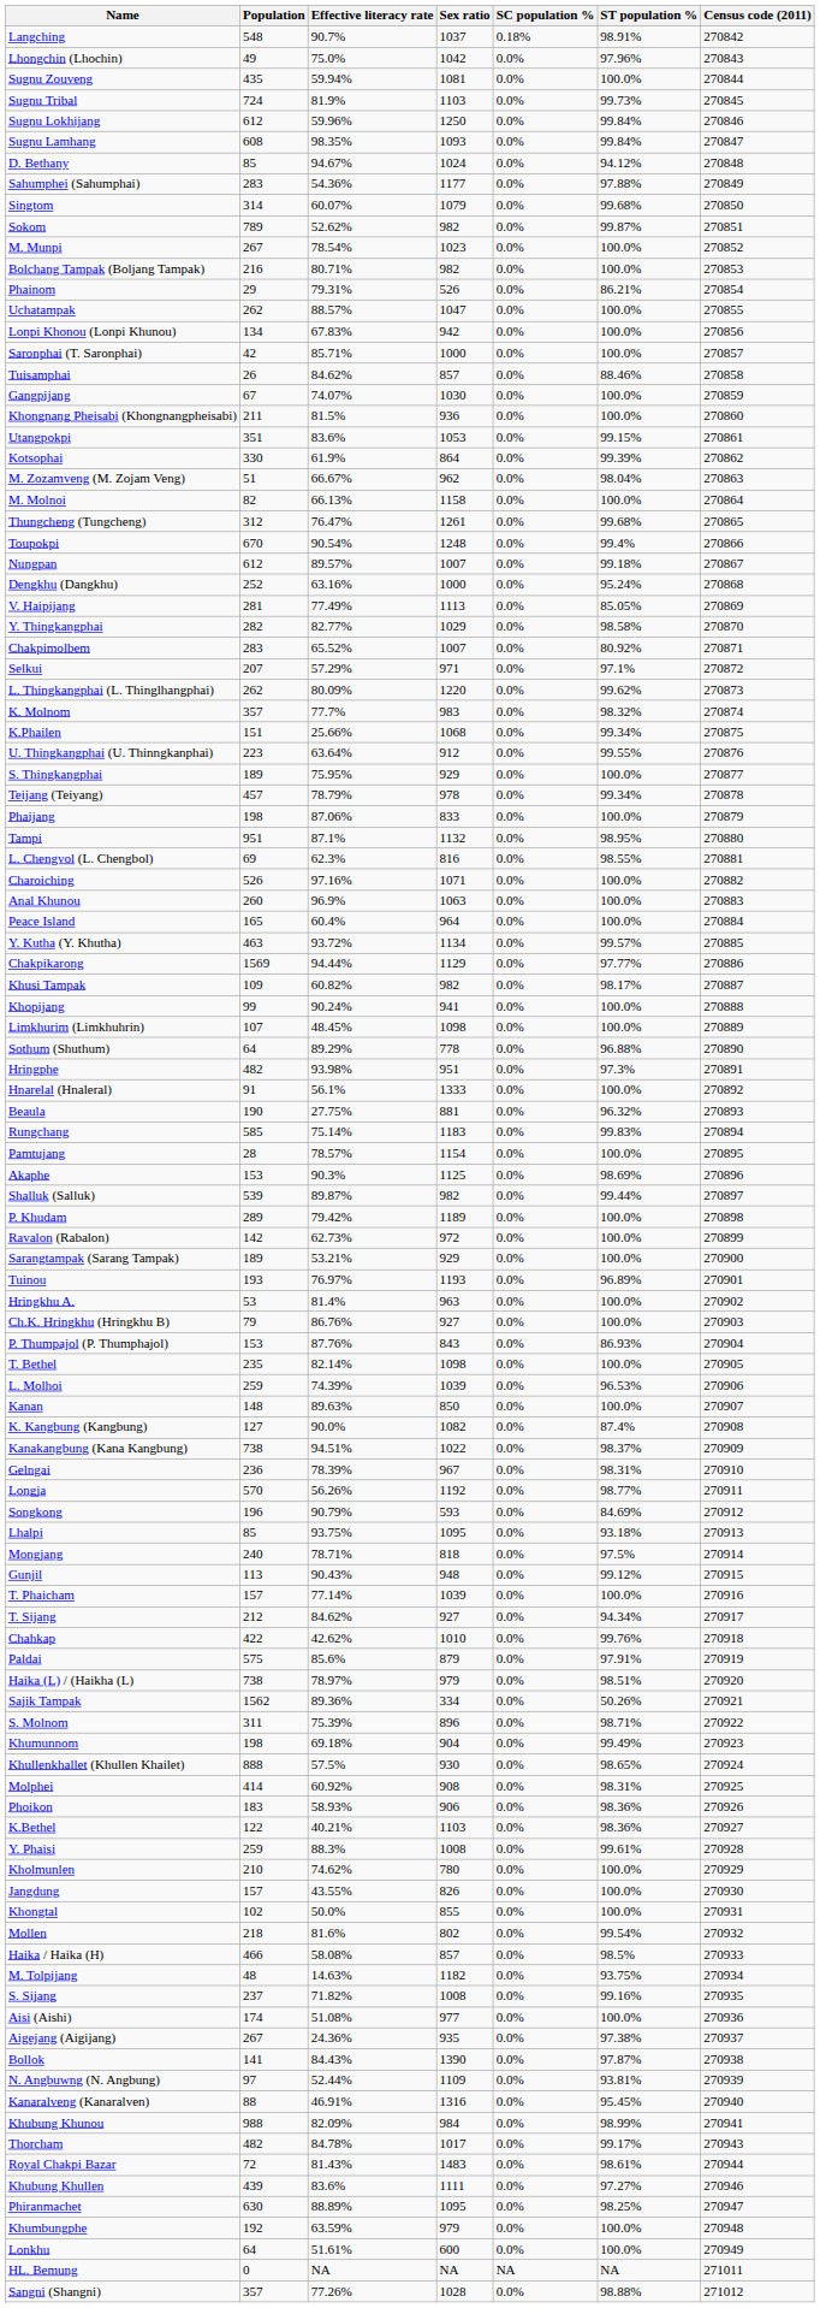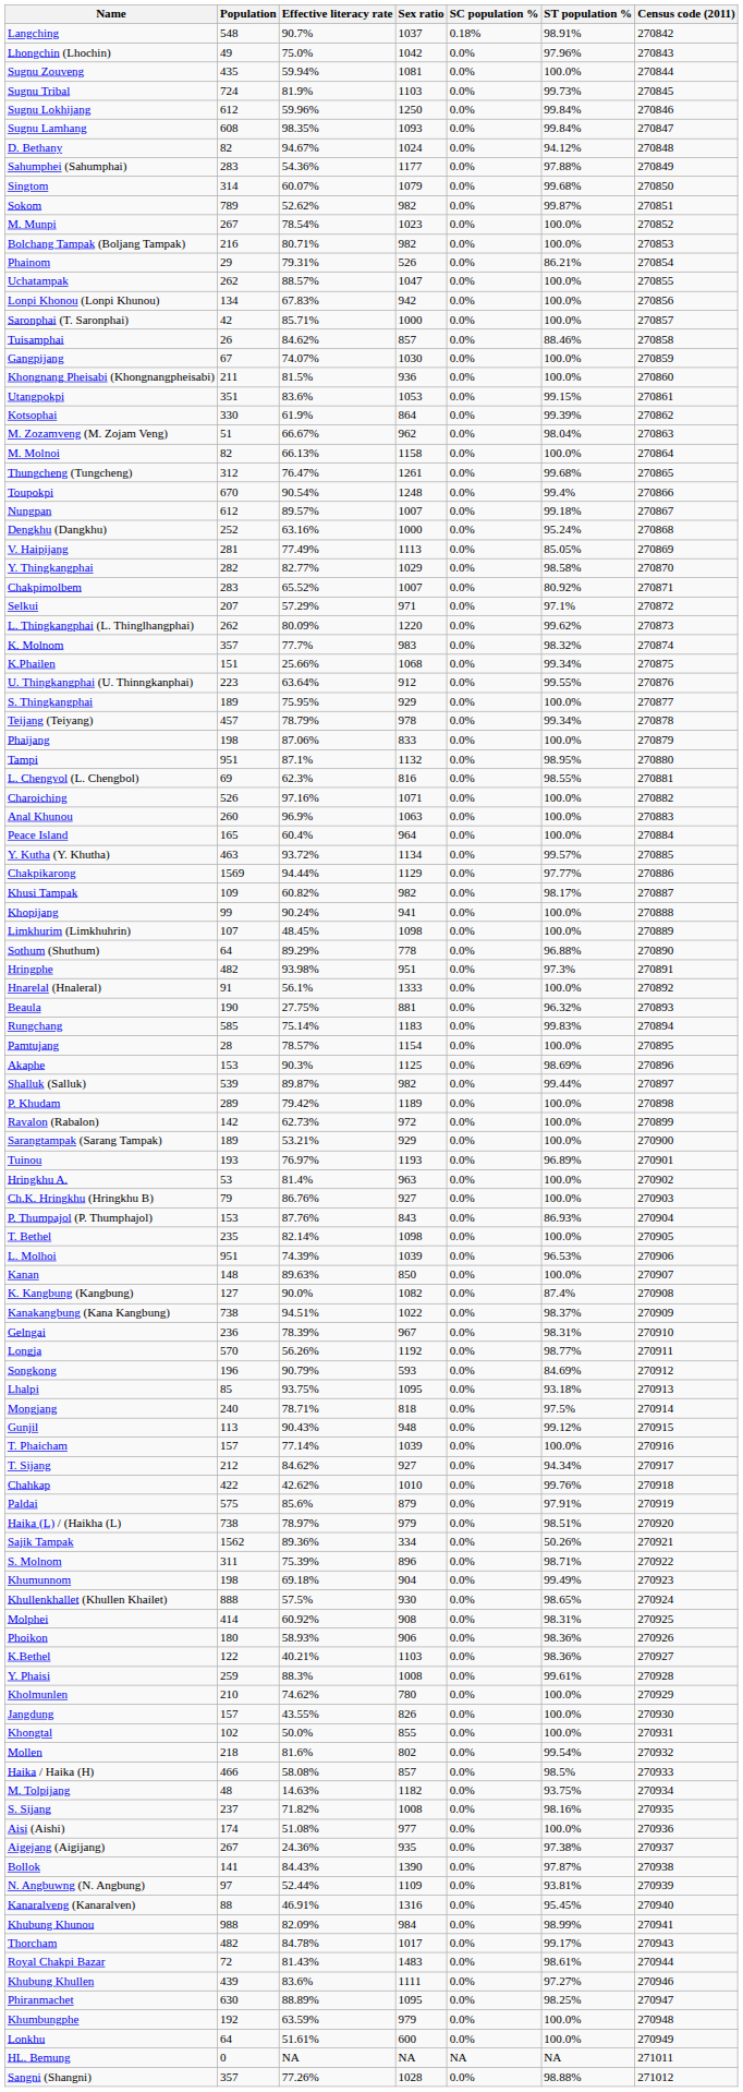 <table class="wikitable sortable">
 <tr>
 <th>Name</th>
 <th>Population</th>
 <th>Effective literacy rate</th>
 <th>Sex ratio</th>
 <th>SC population %</th>
 <th>ST population %</th>
 <th>Census code (2011)</th>
 </tr>
 <tr>
 <td><a href='#'>Langching</a></td>
 <td>548</td>
 <td>90.7%</td>
 <td>1037</td>
 <td>0.18%</td>
 <td>98.91%</td>
 <td>270842</td>
 </tr>
 <tr>
 <td><a href='#'>Lhongchin</a> (Lhochin)</td>
 <td>49</td>
 <td>75.0%</td>
 <td>1042</td>
 <td>0.0%</td>
 <td>97.96%</td>
 <td>270843</td>
 </tr>
 <tr>
 <td><a href='#'>Sugnu Zouveng</a></td>
 <td>435</td>
 <td>59.94%</td>
 <td>1081</td>
 <td>0.0%</td>
 <td>100.0%</td>
 <td>270844</td>
 </tr>
 <tr>
 <td><a href='#'>Sugnu Tribal</a></td>
 <td>724</td>
 <td>81.9%</td>
 <td>1103</td>
 <td>0.0%</td>
 <td>99.73%</td>
 <td>270845</td>
 </tr>
 <tr>
 <td><a href='#'>Sugnu Lokhijang</a></td>
 <td>612</td>
 <td>59.96%</td>
 <td>1250</td>
 <td>0.0%</td>
 <td>99.84%</td>
 <td>270846</td>
 </tr>
 <tr>
 <td><a href='#'>Sugnu Lamhang</a></td>
 <td>608</td>
 <td>98.35%</td>
 <td>1093</td>
 <td>0.0%</td>
 <td>99.84%</td>
 <td>270847</td>
 </tr>
 <tr>
 <td><a href='#'>D. Bethany</a></td>
-<td>85</td>
+<td>82</td>
 <td>94.67%</td>
 <td>1024</td>
 <td>0.0%</td>
 <td>94.12%</td>
 <td>270848</td>
 </tr>
 <tr>
 <td><a href='#'>Sahumphei</a> (Sahumphai)</td>
 <td>283</td>
 <td>54.36%</td>
 <td>1177</td>
 <td>0.0%</td>
 <td>97.88%</td>
 <td>270849</td>
 </tr>
 <tr>
 <td><a href='#'>Singtom</a></td>
 <td>314</td>
 <td>60.07%</td>
 <td>1079</td>
 <td>0.0%</td>
 <td>99.68%</td>
 <td>270850</td>
 </tr>
 <tr>
 <td><a href='#'>Sokom</a></td>
 <td>789</td>
 <td>52.62%</td>
 <td>982</td>
 <td>0.0%</td>
 <td>99.87%</td>
 <td>270851</td>
 </tr>
 <tr>
 <td><a href='#'>M. Munpi</a></td>
 <td>267</td>
 <td>78.54%</td>
 <td>1023</td>
 <td>0.0%</td>
 <td>100.0%</td>
 <td>270852</td>
 </tr>
 <tr>
 <td><a href='#'>Bolchang Tampak</a> (Boljang Tampak)</td>
 <td>216</td>
 <td>80.71%</td>
 <td>982</td>
 <td>0.0%</td>
 <td>100.0%</td>
 <td>270853</td>
 </tr>
 <tr>
 <td><a href='#'>Phainom</a></td>
 <td>29</td>
 <td>79.31%</td>
 <td>526</td>
 <td>0.0%</td>
 <td>86.21%</td>
 <td>270854</td>
 </tr>
 <tr>
 <td><a href='#'>Uchatampak</a></td>
 <td>262</td>
 <td>88.57%</td>
 <td>1047</td>
 <td>0.0%</td>
 <td>100.0%</td>
 <td>270855</td>
 </tr>
 <tr>
 <td><a href='#'>Lonpi Khonou</a> (Lonpi Khunou)</td>
 <td>134</td>
 <td>67.83%</td>
 <td>942</td>
 <td>0.0%</td>
 <td>100.0%</td>
 <td>270856</td>
 </tr>
 <tr>
 <td><a href='#'>Saronphai</a> (T. Saronphai)</td>
 <td>42</td>
 <td>85.71%</td>
 <td>1000</td>
 <td>0.0%</td>
 <td>100.0%</td>
 <td>270857</td>
 </tr>
 <tr>
 <td><a href='#'>Tuisamphai</a></td>
 <td>26</td>
 <td>84.62%</td>
 <td>857</td>
 <td>0.0%</td>
 <td>88.46%</td>
 <td>270858</td>
 </tr>
 <tr>
 <td><a href='#'>Gangpijang</a></td>
 <td>67</td>
 <td>74.07%</td>
 <td>1030</td>
 <td>0.0%</td>
 <td>100.0%</td>
 <td>270859</td>
 </tr>
 <tr>
 <td><a href='#'>Khongnang Pheisabi</a> (Khongnangpheisabi)</td>
 <td>211</td>
 <td>81.5%</td>
 <td>936</td>
 <td>0.0%</td>
 <td>100.0%</td>
 <td>270860</td>
 </tr>
 <tr>
 <td><a href='#'>Utangpokpi</a></td>
 <td>351</td>
 <td>83.6%</td>
 <td>1053</td>
 <td>0.0%</td>
 <td>99.15%</td>
 <td>270861</td>
 </tr>
 <tr>
 <td><a href='#'>Kotsophai</a></td>
 <td>330</td>
 <td>61.9%</td>
 <td>864</td>
 <td>0.0%</td>
 <td>99.39%</td>
 <td>270862</td>
 </tr>
 <tr>
 <td><a href='#'>M. Zozamveng</a> (M. Zojam Veng)</td>
 <td>51</td>
 <td>66.67%</td>
 <td>962</td>
 <td>0.0%</td>
 <td>98.04%</td>
 <td>270863</td>
 </tr>
 <tr>
 <td><a href='#'>M. Molnoi</a></td>
 <td>82</td>
 <td>66.13%</td>
 <td>1158</td>
 <td>0.0%</td>
 <td>100.0%</td>
 <td>270864</td>
 </tr>
 <tr>
 <td><a href='#'>Thungcheng</a> (Tungcheng)</td>
 <td>312</td>
 <td>76.47%</td>
 <td>1261</td>
 <td>0.0%</td>
 <td>99.68%</td>
 <td>270865</td>
 </tr>
 <tr>
 <td><a href='#'>Toupokpi</a></td>
 <td>670</td>
 <td>90.54%</td>
 <td>1248</td>
 <td>0.0%</td>
 <td>99.4%</td>
 <td>270866</td>
 </tr>
 <tr>
 <td><a href='#'>Nungpan</a></td>
 <td>612</td>
 <td>89.57%</td>
 <td>1007</td>
 <td>0.0%</td>
 <td>99.18%</td>
 <td>270867</td>
 </tr>
 <tr>
 <td><a href='#'>Dengkhu</a> (Dangkhu)</td>
 <td>252</td>
 <td>63.16%</td>
 <td>1000</td>
 <td>0.0%</td>
 <td>95.24%</td>
 <td>270868</td>
 </tr>
 <tr>
 <td><a href='#'>V. Haipijang</a></td>
 <td>281</td>
 <td>77.49%</td>
 <td>1113</td>
 <td>0.0%</td>
 <td>85.05%</td>
 <td>270869</td>
 </tr>
 <tr>
 <td><a href='#'>Y. Thingkangphai</a></td>
 <td>282</td>
 <td>82.77%</td>
 <td>1029</td>
 <td>0.0%</td>
 <td>98.58%</td>
 <td>270870</td>
 </tr>
 <tr>
 <td><a href='#'>Chakpimolbem</a></td>
 <td>283</td>
 <td>65.52%</td>
 <td>1007</td>
 <td>0.0%</td>
 <td>80.92%</td>
 <td>270871</td>
 </tr>
 <tr>
 <td><a href='#'>Selkui</a></td>
 <td>207</td>
 <td>57.29%</td>
 <td>971</td>
 <td>0.0%</td>
 <td>97.1%</td>
 <td>270872</td>
 </tr>
 <tr>
 <td><a href='#'>L. Thingkangphai</a> (L. Thinglhangphai)</td>
 <td>262</td>
 <td>80.09%</td>
 <td>1220</td>
 <td>0.0%</td>
 <td>99.62%</td>
 <td>270873</td>
 </tr>
 <tr>
 <td><a href='#'>K. Molnom</a></td>
 <td>357</td>
 <td>77.7%</td>
 <td>983</td>
 <td>0.0%</td>
 <td>98.32%</td>
 <td>270874</td>
 </tr>
 <tr>
 <td><a href='#'>K.Phailen</a></td>
 <td>151</td>
 <td>25.66%</td>
 <td>1068</td>
 <td>0.0%</td>
 <td>99.34%</td>
 <td>270875</td>
 </tr>
 <tr>
 <td><a href='#'>U. Thingkangphai</a> (U. Thinngkanphai)</td>
 <td>223</td>
 <td>63.64%</td>
 <td>912</td>
 <td>0.0%</td>
 <td>99.55%</td>
 <td>270876</td>
 </tr>
 <tr>
 <td><a href='#'>S. Thingkangphai</a></td>
 <td>189</td>
 <td>75.95%</td>
 <td>929</td>
 <td>0.0%</td>
 <td>100.0%</td>
 <td>270877</td>
 </tr>
 <tr>
 <td><a href='#'>Teijang</a> (Teiyang)</td>
 <td>457</td>
 <td>78.79%</td>
 <td>978</td>
 <td>0.0%</td>
 <td>99.34%</td>
 <td>270878</td>
 </tr>
 <tr>
 <td><a href='#'>Phaijang</a></td>
 <td>198</td>
 <td>87.06%</td>
 <td>833</td>
 <td>0.0%</td>
 <td>100.0%</td>
 <td>270879</td>
 </tr>
 <tr>
 <td><a href='#'>Tampi</a></td>
 <td>951</td>
 <td>87.1%</td>
 <td>1132</td>
 <td>0.0%</td>
 <td>98.95%</td>
 <td>270880</td>
 </tr>
 <tr>
 <td><a href='#'>L. Chengvol</a> (L. Chengbol)</td>
 <td>69</td>
 <td>62.3%</td>
 <td>816</td>
 <td>0.0%</td>
 <td>98.55%</td>
 <td>270881</td>
 </tr>
 <tr>
 <td><a href='#'>Charoiching</a></td>
 <td>526</td>
 <td>97.16%</td>
 <td>1071</td>
 <td>0.0%</td>
 <td>100.0%</td>
 <td>270882</td>
 </tr>
 <tr>
 <td><a href='#'>Anal Khunou</a></td>
 <td>260</td>
 <td>96.9%</td>
 <td>1063</td>
 <td>0.0%</td>
 <td>100.0%</td>
 <td>270883</td>
 </tr>
 <tr>
 <td><a href='#'>Peace Island</a></td>
 <td>165</td>
 <td>60.4%</td>
 <td>964</td>
 <td>0.0%</td>
 <td>100.0%</td>
 <td>270884</td>
 </tr>
 <tr>
 <td><a href='#'>Y. Kutha</a> (Y. Khutha)</td>
 <td>463</td>
 <td>93.72%</td>
 <td>1134</td>
 <td>0.0%</td>
 <td>99.57%</td>
 <td>270885</td>
 </tr>
 <tr>
 <td><a href='#'>Chakpikarong</a></td>
 <td>1569</td>
 <td>94.44%</td>
 <td>1129</td>
 <td>0.0%</td>
 <td>97.77%</td>
 <td>270886</td>
 </tr>
 <tr>
 <td><a href='#'>Khusi Tampak</a></td>
 <td>109</td>
 <td>60.82%</td>
 <td>982</td>
 <td>0.0%</td>
 <td>98.17%</td>
 <td>270887</td>
 </tr>
 <tr>
 <td><a href='#'>Khopijang</a></td>
 <td>99</td>
 <td>90.24%</td>
 <td>941</td>
 <td>0.0%</td>
 <td>100.0%</td>
 <td>270888</td>
 </tr>
 <tr>
 <td><a href='#'>Limkhurim</a> (Limkhuhrin)</td>
 <td>107</td>
 <td>48.45%</td>
 <td>1098</td>
 <td>0.0%</td>
 <td>100.0%</td>
 <td>270889</td>
 </tr>
 <tr>
 <td><a href='#'>Sothum</a> (Shuthum)</td>
 <td>64</td>
 <td>89.29%</td>
 <td>778</td>
 <td>0.0%</td>
 <td>96.88%</td>
 <td>270890</td>
 </tr>
 <tr>
 <td><a href='#'>Hringphe</a></td>
 <td>482</td>
 <td>93.98%</td>
 <td>951</td>
 <td>0.0%</td>
 <td>97.3%</td>
 <td>270891</td>
 </tr>
 <tr>
 <td><a href='#'>Hnarelal</a> (Hnaleral)</td>
 <td>91</td>
 <td>56.1%</td>
 <td>1333</td>
 <td>0.0%</td>
 <td>100.0%</td>
 <td>270892</td>
 </tr>
 <tr>
 <td><a href='#'>Beaula</a></td>
 <td>190</td>
 <td>27.75%</td>
 <td>881</td>
 <td>0.0%</td>
 <td>96.32%</td>
 <td>270893</td>
 </tr>
 <tr>
 <td><a href='#'>Rungchang</a></td>
 <td>585</td>
 <td>75.14%</td>
 <td>1183</td>
 <td>0.0%</td>
 <td>99.83%</td>
 <td>270894</td>
 </tr>
 <tr>
 <td><a href='#'>Pamtujang</a></td>
 <td>28</td>
 <td>78.57%</td>
 <td>1154</td>
 <td>0.0%</td>
 <td>100.0%</td>
 <td>270895</td>
 </tr>
 <tr>
 <td><a href='#'>Akaphe</a></td>
 <td>153</td>
 <td>90.3%</td>
 <td>1125</td>
 <td>0.0%</td>
 <td>98.69%</td>
 <td>270896</td>
 </tr>
 <tr>
 <td><a href='#'>Shalluk</a> (Salluk)</td>
 <td>539</td>
 <td>89.87%</td>
 <td>982</td>
 <td>0.0%</td>
 <td>99.44%</td>
 <td>270897</td>
 </tr>
 <tr>
 <td><a href='#'>P. Khudam</a></td>
 <td>289</td>
 <td>79.42%</td>
 <td>1189</td>
 <td>0.0%</td>
 <td>100.0%</td>
 <td>270898</td>
 </tr>
 <tr>
 <td><a href='#'>Ravalon</a> (Rabalon)</td>
 <td>142</td>
 <td>62.73%</td>
 <td>972</td>
 <td>0.0%</td>
 <td>100.0%</td>
 <td>270899</td>
 </tr>
 <tr>
 <td><a href='#'>Sarangtampak</a> (Sarang Tampak)</td>
 <td>189</td>
 <td>53.21%</td>
 <td>929</td>
 <td>0.0%</td>
 <td>100.0%</td>
 <td>270900</td>
 </tr>
 <tr>
 <td><a href='#'>Tuinou</a></td>
 <td>193</td>
 <td>76.97%</td>
 <td>1193</td>
 <td>0.0%</td>
 <td>96.89%</td>
 <td>270901</td>
 </tr>
 <tr>
 <td><a href='#'>Hringkhu A.</a></td>
 <td>53</td>
 <td>81.4%</td>
 <td>963</td>
 <td>0.0%</td>
 <td>100.0%</td>
 <td>270902</td>
 </tr>
 <tr>
 <td><a href='#'>Ch.K. Hringkhu</a> (Hringkhu B)</td>
 <td>79</td>
 <td>86.76%</td>
 <td>927</td>
 <td>0.0%</td>
 <td>100.0%</td>
 <td>270903</td>
 </tr>
 <tr>
 <td><a href='#'>P. Thumpajol</a> (P. Thumphajol)</td>
 <td>153</td>
 <td>87.76%</td>
 <td>843</td>
 <td>0.0%</td>
 <td>86.93%</td>
 <td>270904</td>
 </tr>
 <tr>
 <td><a href='#'>T. Bethel</a></td>
 <td>235</td>
 <td>82.14%</td>
 <td>1098</td>
 <td>0.0%</td>
 <td>100.0%</td>
 <td>270905</td>
 </tr>
 <tr>
 <td><a href='#'>L. Molhoi</a></td>
-<td>259</td>
+<td>951</td>
 <td>74.39%</td>
 <td>1039</td>
 <td>0.0%</td>
 <td>96.53%</td>
 <td>270906</td>
 </tr>
 <tr>
 <td><a href='#'>Kanan</a></td>
 <td>148</td>
 <td>89.63%</td>
 <td>850</td>
 <td>0.0%</td>
 <td>100.0%</td>
 <td>270907</td>
 </tr>
 <tr>
 <td><a href='#'>K. Kangbung</a> (Kangbung)</td>
 <td>127</td>
 <td>90.0%</td>
 <td>1082</td>
 <td>0.0%</td>
 <td>87.4%</td>
 <td>270908</td>
 </tr>
 <tr>
 <td><a href='#'>Kanakangbung</a> (Kana Kangbung)</td>
 <td>738</td>
 <td>94.51%</td>
 <td>1022</td>
 <td>0.0%</td>
 <td>98.37%</td>
 <td>270909</td>
 </tr>
 <tr>
 <td><a href='#'>Gelngai</a></td>
 <td>236</td>
 <td>78.39%</td>
 <td>967</td>
 <td>0.0%</td>
 <td>98.31%</td>
 <td>270910</td>
 </tr>
 <tr>
 <td><a href='#'>Longja</a></td>
 <td>570</td>
 <td>56.26%</td>
 <td>1192</td>
 <td>0.0%</td>
 <td>98.77%</td>
 <td>270911</td>
 </tr>
 <tr>
 <td><a href='#'>Songkong</a></td>
 <td>196</td>
 <td>90.79%</td>
 <td>593</td>
 <td>0.0%</td>
 <td>84.69%</td>
 <td>270912</td>
 </tr>
 <tr>
 <td><a href='#'>Lhalpi</a></td>
 <td>85</td>
 <td>93.75%</td>
 <td>1095</td>
 <td>0.0%</td>
 <td>93.18%</td>
 <td>270913</td>
 </tr>
 <tr>
 <td><a href='#'>Mongjang</a></td>
 <td>240</td>
 <td>78.71%</td>
 <td>818</td>
 <td>0.0%</td>
 <td>97.5%</td>
 <td>270914</td>
 </tr>
 <tr>
 <td><a href='#'>Gunjil</a></td>
 <td>113</td>
 <td>90.43%</td>
 <td>948</td>
 <td>0.0%</td>
 <td>99.12%</td>
 <td>270915</td>
 </tr>
 <tr>
 <td><a href='#'>T. Phaicham</a></td>
 <td>157</td>
 <td>77.14%</td>
 <td>1039</td>
 <td>0.0%</td>
 <td>100.0%</td>
 <td>270916</td>
 </tr>
 <tr>
 <td><a href='#'>T. Sijang</a></td>
 <td>212</td>
 <td>84.62%</td>
 <td>927</td>
 <td>0.0%</td>
 <td>94.34%</td>
 <td>270917</td>
 </tr>
 <tr>
 <td><a href='#'>Chahkap</a></td>
 <td>422</td>
 <td>42.62%</td>
 <td>1010</td>
 <td>0.0%</td>
 <td>99.76%</td>
 <td>270918</td>
 </tr>
 <tr>
 <td><a href='#'>Paldai</a></td>
 <td>575</td>
 <td>85.6%</td>
 <td>879</td>
 <td>0.0%</td>
 <td>97.91%</td>
 <td>270919</td>
 </tr>
 <tr>
 <td><a href='#'>Haika (L)</a> / (Haikha (L)</td>
 <td>738</td>
 <td>78.97%</td>
 <td>979</td>
 <td>0.0%</td>
 <td>98.51%</td>
 <td>270920</td>
 </tr>
 <tr>
 <td><a href='#'>Sajik Tampak</a></td>
 <td>1562</td>
 <td>89.36%</td>
 <td>334</td>
 <td>0.0%</td>
 <td>50.26%</td>
 <td>270921</td>
 </tr>
 <tr>
 <td><a href='#'>S. Molnom</a></td>
 <td>311</td>
 <td>75.39%</td>
 <td>896</td>
 <td>0.0%</td>
 <td>98.71%</td>
 <td>270922</td>
 </tr>
 <tr>
 <td><a href='#'>Khumunnom</a></td>
 <td>198</td>
 <td>69.18%</td>
 <td>904</td>
 <td>0.0%</td>
 <td>99.49%</td>
 <td>270923</td>
 </tr>
 <tr>
 <td><a href='#'>Khullenkhallet</a> (Khullen Khailet)</td>
 <td>888</td>
 <td>57.5%</td>
 <td>930</td>
 <td>0.0%</td>
 <td>98.65%</td>
 <td>270924</td>
 </tr>
 <tr>
 <td><a href='#'>Molphei</a></td>
 <td>414</td>
 <td>60.92%</td>
 <td>908</td>
 <td>0.0%</td>
 <td>98.31%</td>
 <td>270925</td>
 </tr>
 <tr>
 <td><a href='#'>Phoikon</a></td>
-<td>183</td>
+<td>180</td>
 <td>58.93%</td>
 <td>906</td>
 <td>0.0%</td>
 <td>98.36%</td>
 <td>270926</td>
 </tr>
 <tr>
 <td><a href='#'>K.Bethel</a></td>
 <td>122</td>
 <td>40.21%</td>
 <td>1103</td>
 <td>0.0%</td>
 <td>98.36%</td>
 <td>270927</td>
 </tr>
 <tr>
 <td><a href='#'>Y. Phaisi</a></td>
 <td>259</td>
 <td>88.3%</td>
 <td>1008</td>
 <td>0.0%</td>
 <td>99.61%</td>
 <td>270928</td>
 </tr>
 <tr>
 <td><a href='#'>Kholmunlen</a></td>
 <td>210</td>
 <td>74.62%</td>
 <td>780</td>
 <td>0.0%</td>
 <td>100.0%</td>
 <td>270929</td>
 </tr>
 <tr>
 <td><a href='#'>Jangdung</a></td>
 <td>157</td>
 <td>43.55%</td>
 <td>826</td>
 <td>0.0%</td>
 <td>100.0%</td>
 <td>270930</td>
 </tr>
 <tr>
 <td><a href='#'>Khongtal</a></td>
 <td>102</td>
 <td>50.0%</td>
 <td>855</td>
 <td>0.0%</td>
 <td>100.0%</td>
 <td>270931</td>
 </tr>
 <tr>
 <td><a href='#'>Mollen</a></td>
 <td>218</td>
 <td>81.6%</td>
 <td>802</td>
 <td>0.0%</td>
 <td>99.54%</td>
 <td>270932</td>
 </tr>
 <tr>
 <td><a href='#'>Haika</a> / Haika (H)</td>
 <td>466</td>
 <td>58.08%</td>
 <td>857</td>
 <td>0.0%</td>
 <td>98.5%</td>
 <td>270933</td>
 </tr>
 <tr>
 <td><a href='#'>M. Tolpijang</a></td>
 <td>48</td>
 <td>14.63%</td>
 <td>1182</td>
 <td>0.0%</td>
 <td>93.75%</td>
 <td>270934</td>
 </tr>
 <tr>
 <td><a href='#'>S. Sijang</a></td>
 <td>237</td>
 <td>71.82%</td>
 <td>1008</td>
 <td>0.0%</td>
-<td>99.16%</td>
+<td>98.16%</td>
 <td>270935</td>
 </tr>
 <tr>
 <td><a href='#'>Aisi</a> (Aishi)</td>
 <td>174</td>
 <td>51.08%</td>
 <td>977</td>
 <td>0.0%</td>
 <td>100.0%</td>
 <td>270936</td>
 </tr>
 <tr>
 <td><a href='#'>Aigejang</a> (Aigijang)</td>
 <td>267</td>
 <td>24.36%</td>
 <td>935</td>
 <td>0.0%</td>
 <td>97.38%</td>
 <td>270937</td>
 </tr>
 <tr>
 <td><a href='#'>Bollok</a></td>
 <td>141</td>
 <td>84.43%</td>
 <td>1390</td>
 <td>0.0%</td>
 <td>97.87%</td>
 <td>270938</td>
 </tr>
 <tr>
 <td><a href='#'>N. Angbuwng</a> (N. Angbung)</td>
 <td>97</td>
 <td>52.44%</td>
 <td>1109</td>
 <td>0.0%</td>
 <td>93.81%</td>
 <td>270939</td>
 </tr>
 <tr>
 <td><a href='#'>Kanaralveng</a> (Kanaralven)</td>
 <td>88</td>
 <td>46.91%</td>
 <td>1316</td>
 <td>0.0%</td>
 <td>95.45%</td>
 <td>270940</td>
 </tr>
 <tr>
 <td><a href='#'>Khubung Khunou</a></td>
 <td>988</td>
 <td>82.09%</td>
 <td>984</td>
 <td>0.0%</td>
 <td>98.99%</td>
 <td>270941</td>
 </tr>
 <tr>
 <td><a href='#'>Thorcham</a></td>
 <td>482</td>
 <td>84.78%</td>
 <td>1017</td>
 <td>0.0%</td>
 <td>99.17%</td>
 <td>270943</td>
 </tr>
 <tr>
 <td><a href='#'>Royal Chakpi Bazar</a></td>
 <td>72</td>
 <td>81.43%</td>
 <td>1483</td>
 <td>0.0%</td>
 <td>98.61%</td>
 <td>270944</td>
 </tr>
 <tr>
 <td><a href='#'>Khubung Khullen</a></td>
 <td>439</td>
 <td>83.6%</td>
 <td>1111</td>
 <td>0.0%</td>
 <td>97.27%</td>
 <td>270946</td>
 </tr>
 <tr>
 <td><a href='#'>Phiranmachet</a></td>
 <td>630</td>
 <td>88.89%</td>
 <td>1095</td>
 <td>0.0%</td>
 <td>98.25%</td>
 <td>270947</td>
 </tr>
 <tr>
 <td><a href='#'>Khumbungphe</a></td>
 <td>192</td>
 <td>63.59%</td>
 <td>979</td>
 <td>0.0%</td>
 <td>100.0%</td>
 <td>270948</td>
 </tr>
 <tr>
 <td><a href='#'>Lonkhu</a></td>
 <td>64</td>
 <td>51.61%</td>
 <td>600</td>
 <td>0.0%</td>
 <td>100.0%</td>
 <td>270949</td>
 </tr>
 <tr>
 <td><a href='#'>HL. Bemung</a></td>
 <td>0</td>
 <td>NA</td>
 <td>NA</td>
 <td>NA</td>
 <td>NA</td>
 <td>271011</td>
 </tr>
 <tr>
 <td><a href='#'>Sangni</a> (Shangni)</td>
 <td>357</td>
 <td>77.26%</td>
 <td>1028</td>
 <td>0.0%</td>
 <td>98.88%</td>
 <td>271012</td>
 </tr>
 </table>
